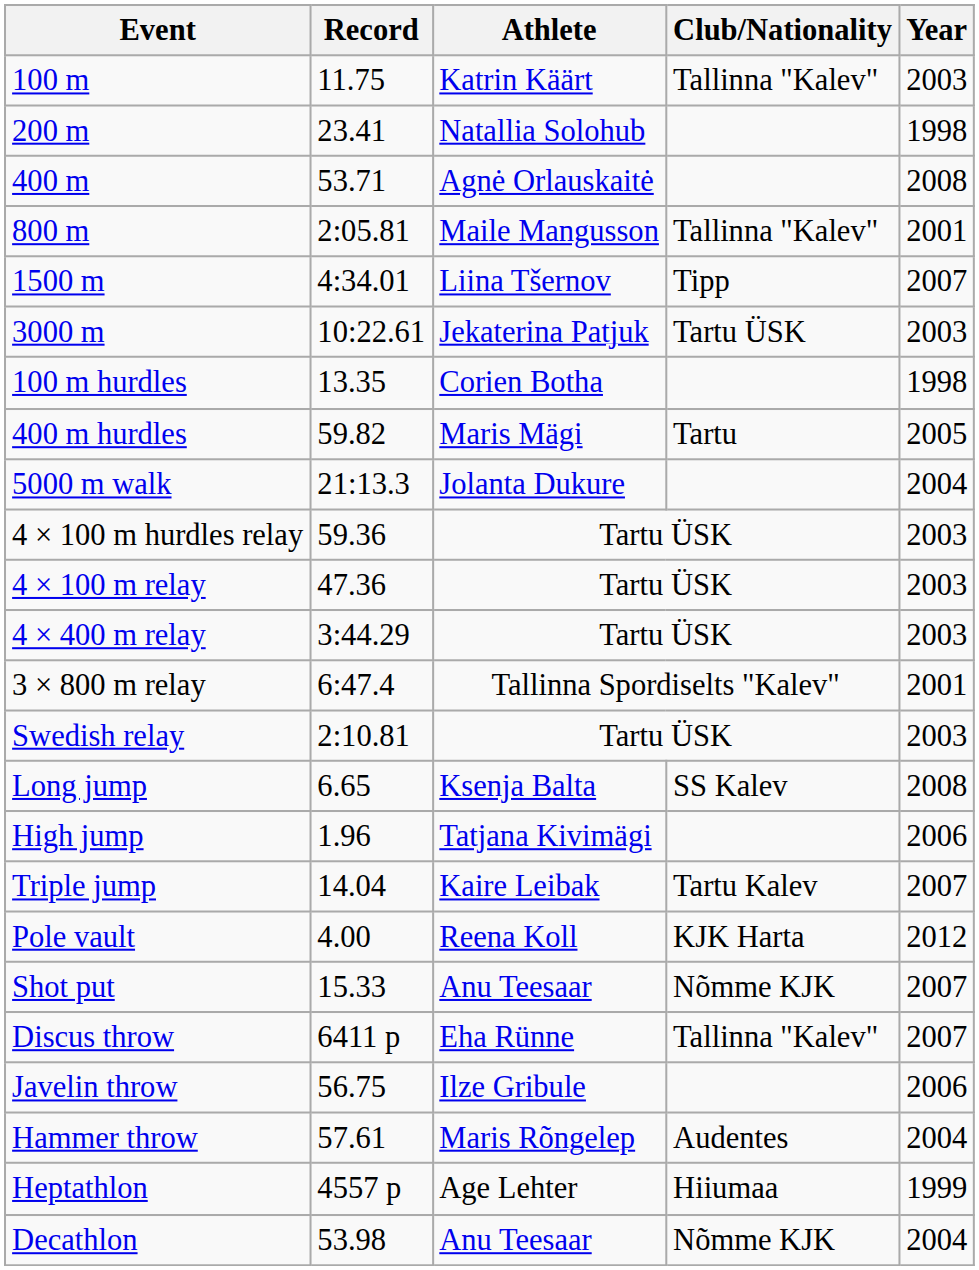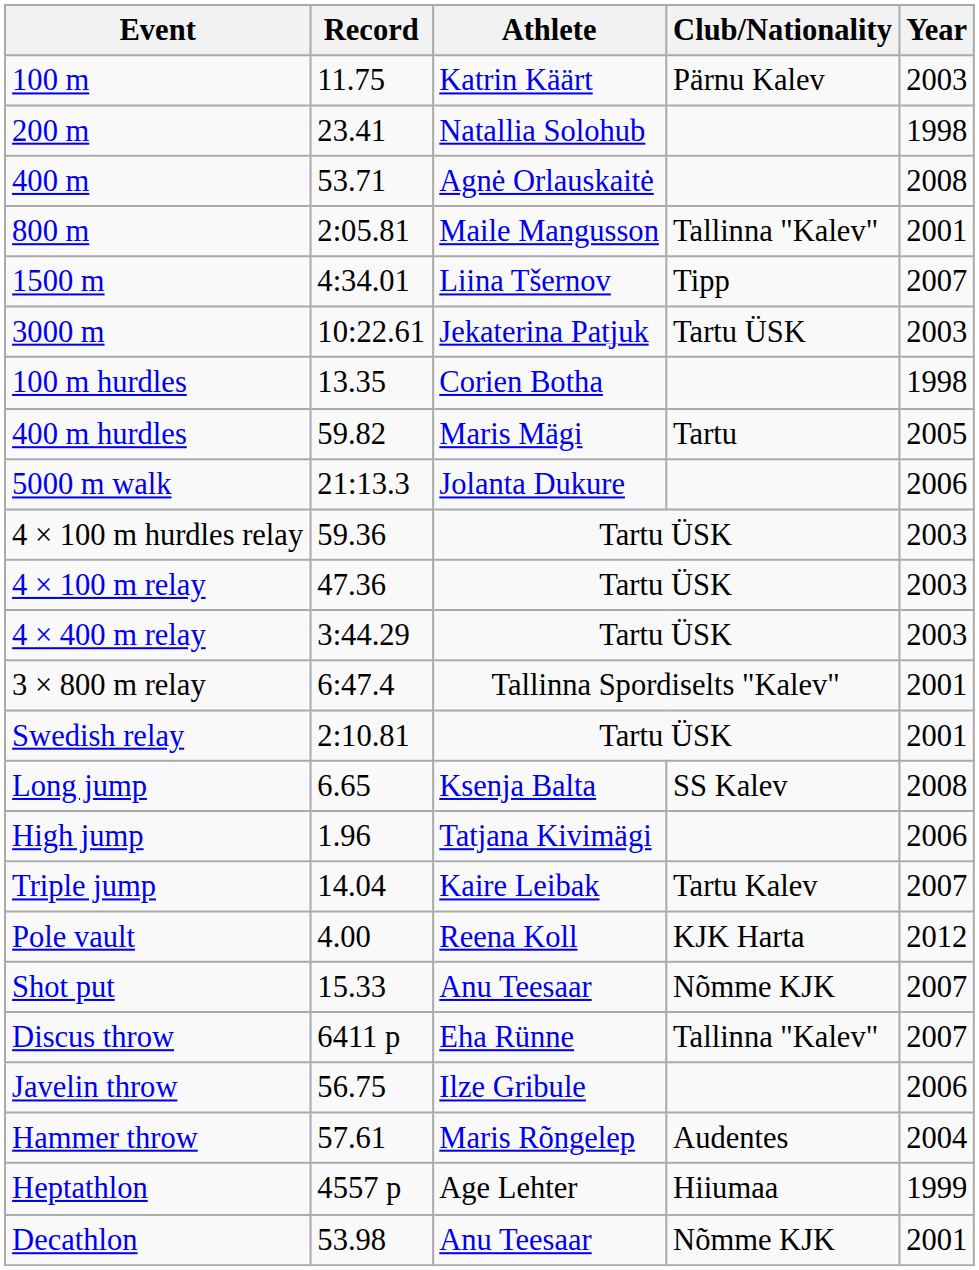 <table class="wikitable" style="font-size:95%;">
 <tr>
 <th>Event</th>
 <th>Record</th>
 <th>Athlete</th>
 <th>Club/Nationality</th>
 <th>Year</th>
 </tr>
 <tr>
 <td><a href='#'>100 m</a></td>
 <td>11.75</td>
 <td><a href='#'>Katrin Käärt</a></td>
-<td>Tallinna "Kalev"</td>
+<td>Pärnu Kalev</td>
 <td>2003</td>
 </tr>
 <tr>
 <td><a href='#'>200 m</a></td>
 <td>23.41</td>
 <td><a href='#'>Natallia Solohub</a></td>
 <td></td>
 <td>1998</td>
 </tr>
 <tr>
 <td><a href='#'>400 m</a></td>
 <td>53.71</td>
 <td><a href='#'>Agnė Orlauskaitė</a></td>
 <td></td>
 <td>2008</td>
 </tr>
 <tr>
 <td><a href='#'>800 m</a></td>
 <td>2:05.81</td>
 <td><a href='#'>Maile Mangusson</a></td>
 <td>Tallinna "Kalev"</td>
 <td>2001</td>
 </tr>
 <tr>
 <td><a href='#'>1500 m</a></td>
 <td>4:34.01</td>
 <td><a href='#'>Liina Tšernov</a></td>
 <td>Tipp</td>
 <td>2007</td>
 </tr>
 <tr>
 <td><a href='#'>3000 m</a></td>
 <td>10:22.61</td>
 <td><a href='#'>Jekaterina Patjuk</a></td>
 <td>Tartu ÜSK</td>
 <td>2003</td>
 </tr>
 <tr>
 <td><a href='#'>100 m hurdles</a></td>
 <td>13.35</td>
 <td><a href='#'>Corien Botha</a></td>
 <td></td>
 <td>1998</td>
 </tr>
 <tr>
 <td><a href='#'>400 m hurdles</a></td>
 <td>59.82</td>
 <td><a href='#'>Maris Mägi</a></td>
 <td>Tartu</td>
 <td>2005</td>
 </tr>
 <tr>
 <td><a href='#'>5000 m walk</a></td>
 <td>21:13.3</td>
 <td><a href='#'>Jolanta Dukure</a></td>
 <td></td>
-<td>2004</td>
+<td>2006</td>
 </tr>
 <tr>
 <td>4 × 100 m hurdles relay</td>
 <td>59.36</td>
 <td colspan="2"; align="center">Tartu ÜSK</td>
 <td>2003</td>
 </tr>
 <tr>
 <td><a href='#'>4 × 100 m relay</a></td>
 <td>47.36</td>
 <td colspan="2"; align="center">Tartu ÜSK</td>
 <td>2003</td>
 </tr>
 <tr>
 <td><a href='#'>4 × 400 m relay</a></td>
 <td>3:44.29</td>
 <td colspan="2"; align="center">Tartu ÜSK</td>
 <td>2003</td>
 </tr>
 <tr>
 <td>3 × 800 m relay</td>
 <td>6:47.4</td>
 <td colspan="2"; align="center">Tallinna Spordiselts "Kalev"</td>
 <td>2001</td>
 </tr>
 <tr>
 <td><a href='#'>Swedish relay</a></td>
 <td>2:10.81</td>
 <td colspan="2"; align="center">Tartu ÜSK</td>
-<td>2003</td>
+<td>2001</td>
 </tr>
 <tr>
 <td><a href='#'>Long jump</a></td>
 <td>6.65</td>
 <td><a href='#'>Ksenja Balta</a></td>
 <td>SS Kalev</td>
 <td>2008</td>
 </tr>
 <tr>
 <td><a href='#'>High jump</a></td>
 <td>1.96</td>
 <td><a href='#'>Tatjana Kivimägi</a></td>
 <td></td>
 <td>2006</td>
 </tr>
 <tr>
 <td><a href='#'>Triple jump</a></td>
 <td>14.04</td>
 <td><a href='#'>Kaire Leibak</a></td>
 <td>Tartu Kalev</td>
 <td>2007</td>
 </tr>
 <tr>
 <td><a href='#'>Pole vault</a></td>
 <td>4.00</td>
 <td><a href='#'>Reena Koll</a></td>
 <td>KJK Harta</td>
 <td>2012</td>
 </tr>
 <tr>
 <td><a href='#'>Shot put</a></td>
 <td>15.33</td>
 <td><a href='#'>Anu Teesaar</a></td>
 <td>Nõmme KJK</td>
 <td>2007</td>
 </tr>
 <tr>
 <td><a href='#'>Discus throw</a></td>
 <td>6411 p</td>
 <td><a href='#'>Eha Rünne</a></td>
 <td>Tallinna "Kalev"</td>
 <td>2007</td>
 </tr>
 <tr>
 <td><a href='#'>Javelin throw</a></td>
 <td>56.75</td>
 <td><a href='#'>Ilze Gribule</a></td>
 <td></td>
 <td>2006</td>
 </tr>
 <tr>
 <td><a href='#'>Hammer throw</a></td>
 <td>57.61</td>
 <td><a href='#'>Maris Rõngelep</a></td>
 <td>Audentes</td>
 <td>2004</td>
 </tr>
 <tr>
 <td><a href='#'>Heptathlon</a></td>
 <td>4557 p</td>
 <td>Age Lehter</td>
 <td>Hiiumaa</td>
 <td>1999</td>
 </tr>
 <tr>
 <td><a href='#'>Decathlon</a></td>
 <td>53.98</td>
 <td><a href='#'>Anu Teesaar</a></td>
 <td>Nõmme KJK</td>
-<td>2004</td>
+<td>2001</td>
 </tr>
 </table>
